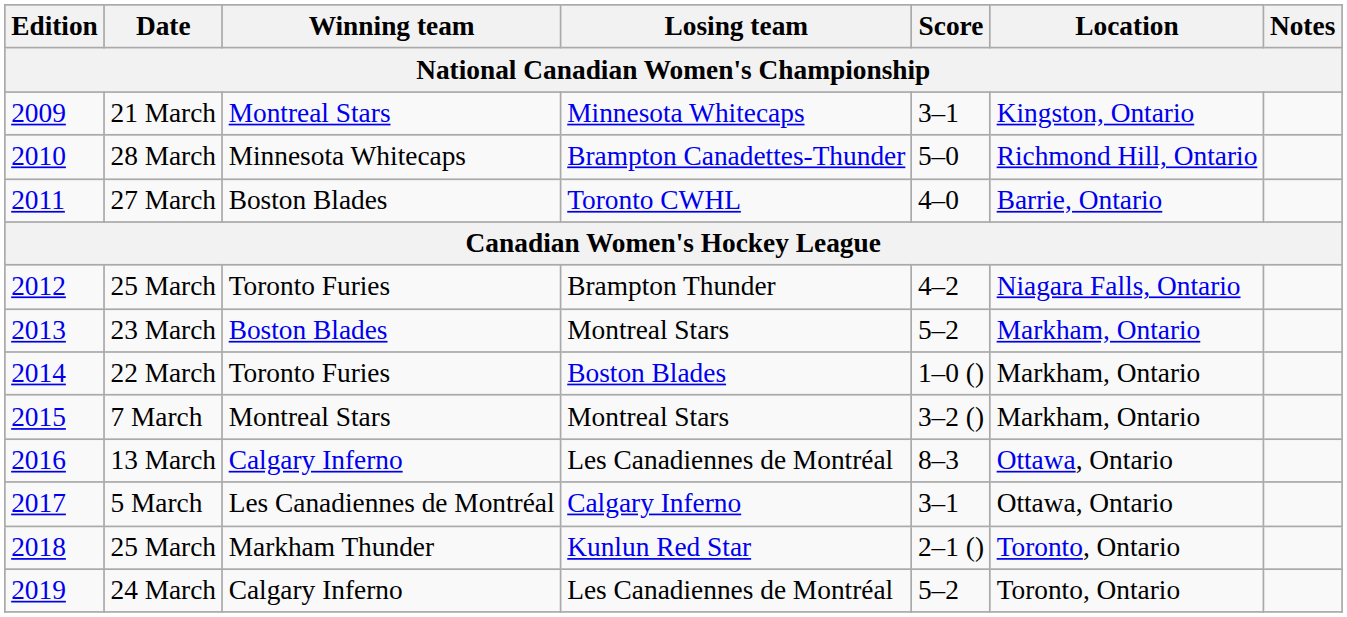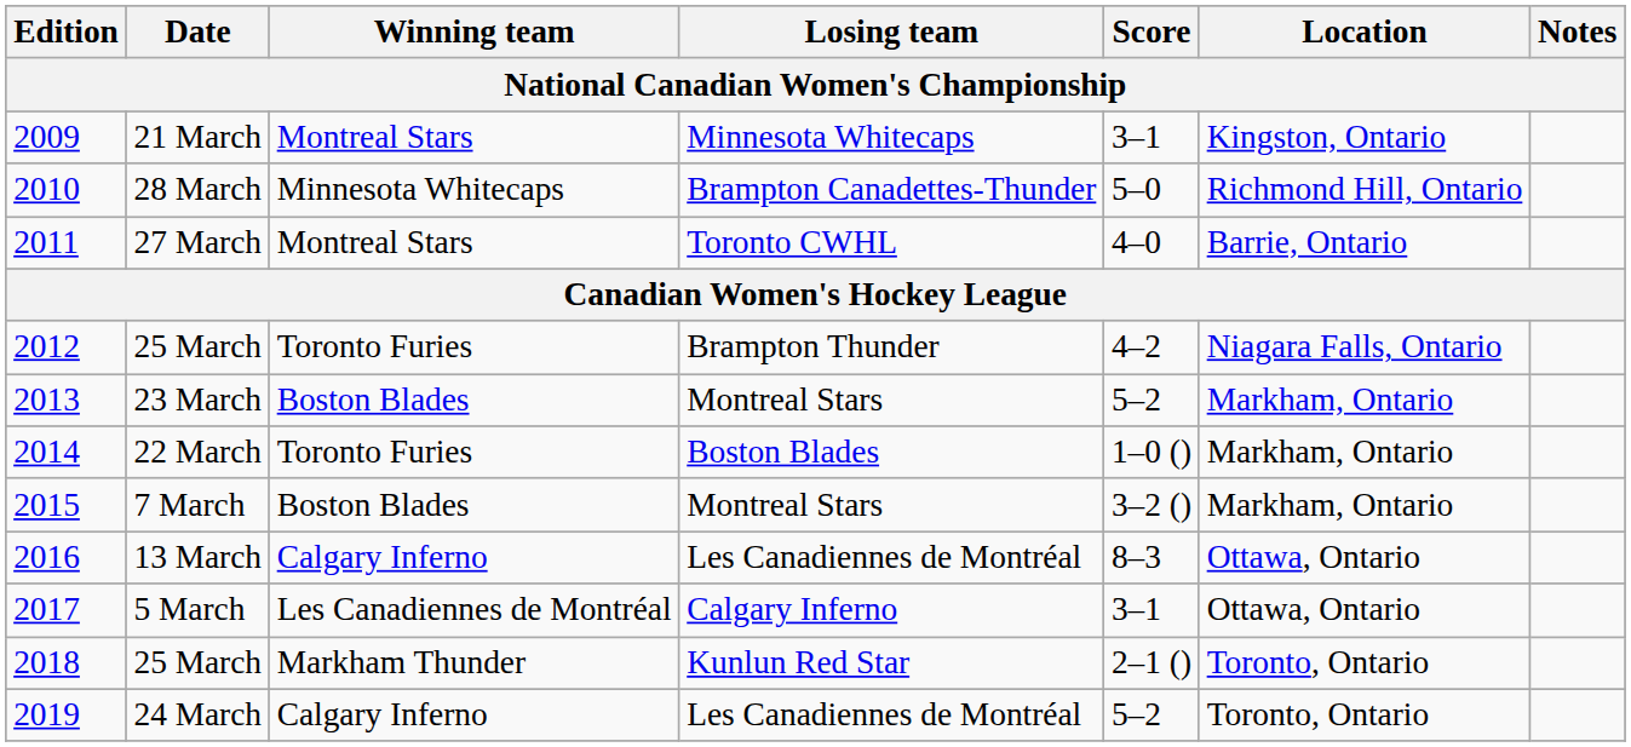 <table class="wikitable">
 <tr>
 <th>Edition</th>
 <th>Date</th>
 <th>Winning team</th>
 <th>Losing team</th>
 <th>Score</th>
 <th>Location</th>
 <th>Notes</th>
 </tr>
 <tr>
 <th colspan="7">National Canadian Women's Championship</th>
 </tr>
 <tr>
 <td><a href='#'>2009</a></td>
 <td>21 March</td>
 <td><a href='#'>Montreal Stars</a></td>
 <td><a href='#'>Minnesota Whitecaps</a></td>
 <td>3–1</td>
 <td><a href='#'>Kingston, Ontario</a></td>
 <td></td>
 </tr>
 <tr>
 <td><a href='#'>2010</a></td>
 <td>28 March</td>
 <td>Minnesota Whitecaps</td>
 <td><a href='#'>Brampton Canadettes-Thunder</a></td>
 <td>5–0</td>
 <td><a href='#'>Richmond Hill, Ontario</a></td>
 <td></td>
 </tr>
 <tr>
 <td><a href='#'>2011</a></td>
 <td>27 March</td>
-<td>Boston Blades</td>
+<td>Montreal Stars</td>
 <td><a href='#'>Toronto CWHL</a></td>
 <td>4–0</td>
 <td><a href='#'>Barrie, Ontario</a></td>
 <td></td>
 </tr>
 <tr>
 <th colspan="7">Canadian Women's Hockey League</th>
 </tr>
 <tr>
 <td><a href='#'>2012</a></td>
 <td>25 March</td>
 <td>Toronto Furies</td>
 <td>Brampton Thunder</td>
 <td>4–2</td>
 <td><a href='#'>Niagara Falls, Ontario</a></td>
 <td></td>
 </tr>
 <tr>
 <td><a href='#'>2013</a></td>
 <td>23 March</td>
 <td><a href='#'>Boston Blades</a></td>
 <td>Montreal Stars</td>
 <td>5–2</td>
 <td><a href='#'>Markham, Ontario</a></td>
 <td></td>
 </tr>
 <tr>
 <td><a href='#'>2014</a></td>
 <td>22 March</td>
 <td>Toronto Furies</td>
 <td><a href='#'>Boston Blades</a></td>
 <td>1–0 ()</td>
 <td>Markham, Ontario</td>
 <td></td>
 </tr>
 <tr>
 <td><a href='#'>2015</a></td>
 <td>7 March</td>
-<td>Montreal Stars</td>
+<td>Boston Blades</td>
 <td>Montreal Stars</td>
 <td>3–2 ()</td>
 <td>Markham, Ontario</td>
 <td></td>
 </tr>
 <tr>
 <td><a href='#'>2016</a></td>
 <td>13 March</td>
 <td><a href='#'>Calgary Inferno</a></td>
 <td>Les Canadiennes de Montréal</td>
 <td>8–3</td>
 <td><a href='#'>Ottawa</a>, Ontario</td>
 <td></td>
 </tr>
 <tr>
 <td><a href='#'>2017</a></td>
 <td>5 March</td>
 <td>Les Canadiennes de Montréal</td>
 <td><a href='#'>Calgary Inferno</a></td>
 <td>3–1</td>
 <td>Ottawa, Ontario</td>
 <td></td>
 </tr>
 <tr>
 <td><a href='#'>2018</a></td>
 <td>25 March</td>
 <td>Markham Thunder</td>
 <td><a href='#'>Kunlun Red Star</a></td>
 <td>2–1 ()</td>
 <td><a href='#'>Toronto</a>, Ontario</td>
 <td></td>
 </tr>
 <tr>
 <td><a href='#'>2019</a></td>
 <td>24 March</td>
 <td>Calgary Inferno</td>
 <td>Les Canadiennes de Montréal</td>
 <td>5–2</td>
 <td>Toronto, Ontario</td>
 <td></td>
 </tr>
 </table>
